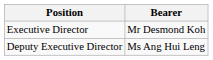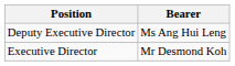 <table class="wikitable sortable">
 <tr>
 <th>Position</th>
 <th>Bearer</th>
 </tr>
 <tr>
+<td>Deputy Executive Director</td>
+<td>Ms Ang Hui Leng</td>
+</tr>
+<tr>
 <td>Executive Director</td>
 <td>Mr Desmond Koh</td>
 </tr>
-<tr>
-<td>Deputy Executive Director</td>
-<td>Ms Ang Hui Leng</td>
-</tr>
 </table>
